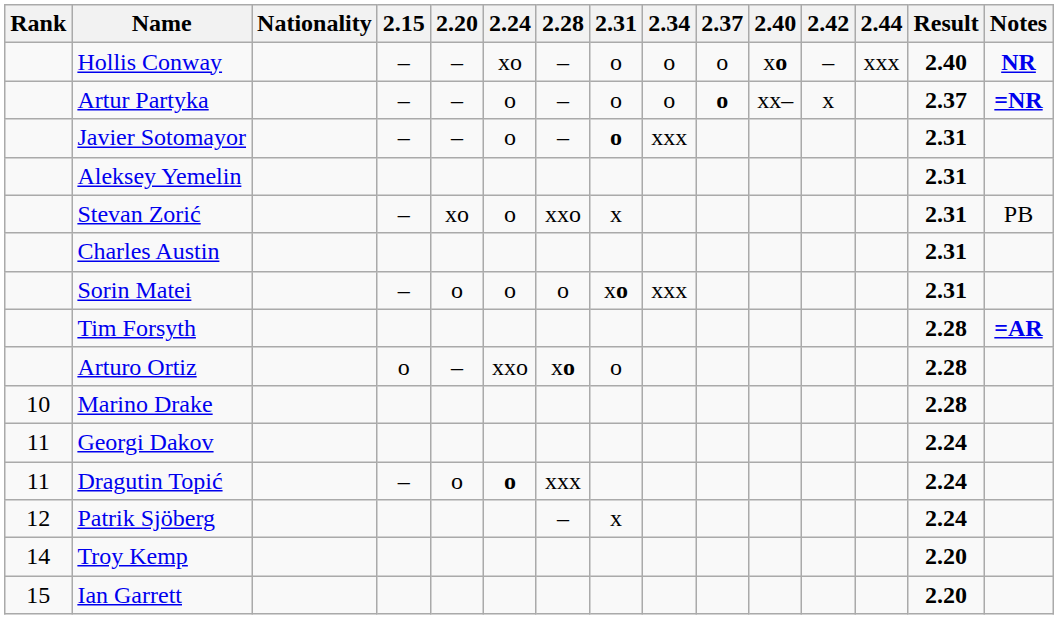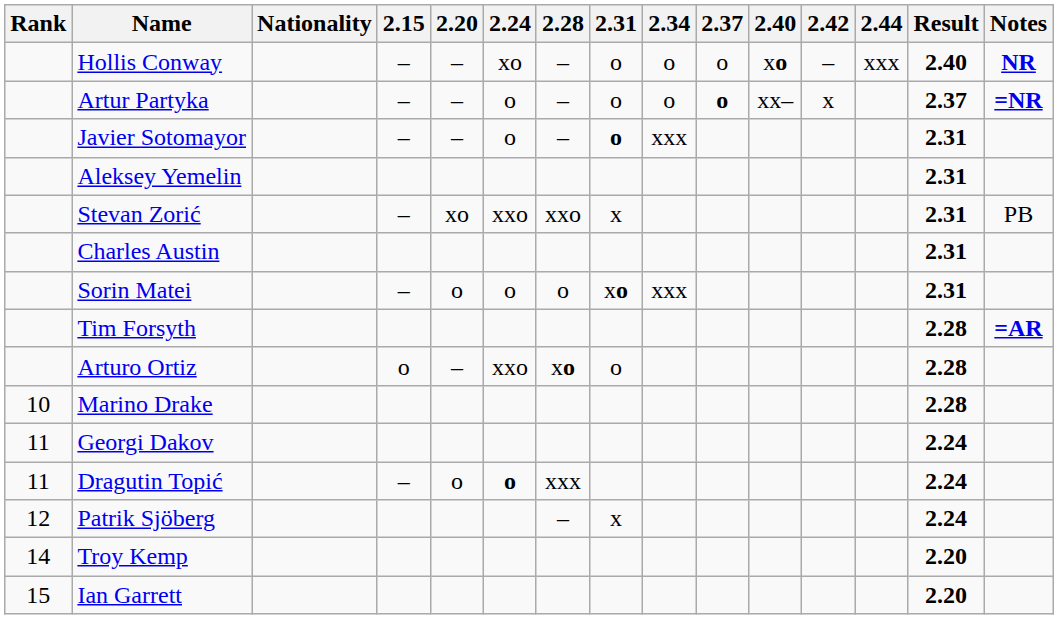 <table class="wikitable sortable" style="text-align:center">
 <tr>
 <th>Rank</th>
 <th>Name</th>
 <th>Nationality</th>
 <th>2.15</th>
 <th>2.20</th>
 <th>2.24</th>
 <th>2.28</th>
 <th>2.31</th>
 <th>2.34</th>
 <th>2.37</th>
 <th>2.40</th>
 <th>2.42</th>
 <th>2.44</th>
 <th>Result</th>
 <th>Notes</th>
 </tr>
 <tr>
 <td></td>
 <td align="left"><a href='#'>Hollis Conway</a></td>
 <td align=left></td>
 <td>–</td>
 <td>–</td>
 <td>xo</td>
 <td>–</td>
 <td>o</td>
 <td>o</td>
 <td>o</td>
 <td>x<strong>o</strong></td>
 <td>–</td>
 <td>xxx</td>
 <td><strong>2.40</strong></td>
 <td><strong><a href='#'>NR</a></strong></td>
 </tr>
 <tr>
 <td></td>
 <td align="left"><a href='#'>Artur Partyka</a></td>
 <td align=left></td>
 <td>–</td>
 <td>–</td>
 <td>o</td>
 <td>–</td>
 <td>o</td>
 <td>o</td>
 <td><strong>o</strong></td>
 <td>xx–</td>
 <td>x</td>
 <td></td>
 <td><strong>2.37</strong></td>
 <td><strong><a href='#'>=NR</a></strong></td>
 </tr>
 <tr>
 <td></td>
 <td align="left"><a href='#'>Javier Sotomayor</a></td>
 <td align=left></td>
 <td>–</td>
 <td>–</td>
 <td>o</td>
 <td>–</td>
 <td><strong>o</strong></td>
 <td>xxx</td>
 <td></td>
 <td></td>
 <td></td>
 <td></td>
 <td><strong>2.31</strong></td>
 <td></td>
 </tr>
 <tr>
 <td></td>
 <td align="left"><a href='#'>Aleksey Yemelin</a></td>
 <td align=left></td>
 <td></td>
 <td></td>
 <td></td>
 <td></td>
 <td></td>
 <td></td>
 <td></td>
 <td></td>
 <td></td>
 <td></td>
 <td><strong>2.31</strong></td>
 <td></td>
 </tr>
 <tr>
 <td></td>
 <td align="left"><a href='#'>Stevan Zorić</a></td>
 <td align=left></td>
 <td>–</td>
 <td>xo</td>
-<td>o</td>
+<td>xxo</td>
 <td>xxo</td>
 <td>x</td>
 <td></td>
 <td></td>
 <td></td>
 <td></td>
 <td></td>
 <td><strong>2.31</strong></td>
 <td>PB</td>
 </tr>
 <tr>
 <td></td>
 <td align="left"><a href='#'>Charles Austin</a></td>
 <td align=left></td>
 <td></td>
 <td></td>
 <td></td>
 <td></td>
 <td></td>
 <td></td>
 <td></td>
 <td></td>
 <td></td>
 <td></td>
 <td><strong>2.31</strong></td>
 <td></td>
 </tr>
 <tr>
 <td></td>
 <td align="left"><a href='#'>Sorin Matei</a></td>
 <td align=left></td>
 <td>–</td>
 <td>o</td>
 <td>o</td>
 <td>o</td>
 <td>x<strong>o</strong></td>
 <td>xxx</td>
 <td></td>
 <td></td>
 <td></td>
 <td></td>
 <td><strong>2.31</strong></td>
 <td></td>
 </tr>
 <tr>
 <td></td>
 <td align="left"><a href='#'>Tim Forsyth</a></td>
 <td align=left></td>
 <td></td>
 <td></td>
 <td></td>
 <td></td>
 <td></td>
 <td></td>
 <td></td>
 <td></td>
 <td></td>
 <td></td>
 <td><strong>2.28</strong></td>
 <td><strong><a href='#'>=AR</a></strong></td>
 </tr>
 <tr>
 <td></td>
 <td align="left"><a href='#'>Arturo Ortiz</a></td>
 <td align=left></td>
 <td>o</td>
 <td>–</td>
 <td>xxo</td>
 <td>x<strong>o</strong></td>
 <td>o</td>
 <td></td>
 <td></td>
 <td></td>
 <td></td>
 <td></td>
 <td><strong>2.28</strong></td>
 <td></td>
 </tr>
 <tr>
 <td>10</td>
 <td align="left"><a href='#'>Marino Drake</a></td>
 <td align=left></td>
 <td></td>
 <td></td>
 <td></td>
 <td></td>
 <td></td>
 <td></td>
 <td></td>
 <td></td>
 <td></td>
 <td></td>
 <td><strong>2.28</strong></td>
 <td></td>
 </tr>
 <tr>
 <td>11</td>
 <td align="left"><a href='#'>Georgi Dakov</a></td>
 <td align=left></td>
 <td></td>
 <td></td>
 <td></td>
 <td></td>
 <td></td>
 <td></td>
 <td></td>
 <td></td>
 <td></td>
 <td></td>
 <td><strong>2.24</strong></td>
 <td></td>
 </tr>
 <tr>
 <td>11</td>
 <td align="left"><a href='#'>Dragutin Topić</a></td>
 <td align=left></td>
 <td>–</td>
 <td>o</td>
 <td><strong>o</strong></td>
 <td>xxx</td>
 <td></td>
 <td></td>
 <td></td>
 <td></td>
 <td></td>
 <td></td>
 <td><strong>2.24</strong></td>
 <td></td>
 </tr>
 <tr>
 <td>12</td>
 <td align="left"><a href='#'>Patrik Sjöberg</a></td>
 <td align=left></td>
 <td></td>
 <td></td>
 <td></td>
 <td>–</td>
 <td>x</td>
 <td></td>
 <td></td>
 <td></td>
 <td></td>
 <td></td>
 <td><strong>2.24</strong></td>
 <td></td>
 </tr>
 <tr>
 <td>14</td>
 <td align="left"><a href='#'>Troy Kemp</a></td>
 <td align=left></td>
 <td></td>
 <td></td>
 <td></td>
 <td></td>
 <td></td>
 <td></td>
 <td></td>
 <td></td>
 <td></td>
 <td></td>
 <td><strong>2.20</strong></td>
 <td></td>
 </tr>
 <tr>
 <td>15</td>
 <td align="left"><a href='#'>Ian Garrett</a></td>
 <td align=left></td>
 <td></td>
 <td></td>
 <td></td>
 <td></td>
 <td></td>
 <td></td>
 <td></td>
 <td></td>
 <td></td>
 <td></td>
 <td><strong>2.20</strong></td>
 <td></td>
 </tr>
 </table>
